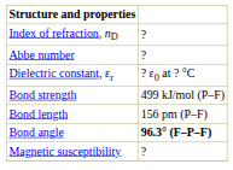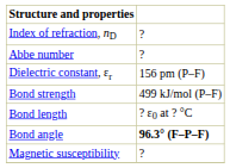 <table border="1" cellspacing="0" cellpadding="3" style="margin: 0 0 0 0.5em; background: #FFFFFF; border-collapse: collapse; border-color: #C0C090;">
 <tr>
 <th>Structure and properties</th>
 </tr>
 <tr>
 <td><a href='#'>Index of refraction</a>, <em>n</em><sub>D</sub></td>
 <td>? </td>
 </tr>
 <tr>
 <td><a href='#'>Abbe number</a></td>
 <td>? </td>
 </tr>
 <tr>
 <td><a href='#'>Dielectric constant</a>, ε<sub>r</sub></td>
-<td>? ε<sub>0</sub> at ? °C </td>
+<td>156 pm (P–F)</td>
 </tr>
 <tr>
 <td><a href='#'>Bond strength</a></td>
 <td>499 kJ/mol (P–F)</td>
 </tr>
 <tr>
 <td><a href='#'>Bond length</a></td>
-<td>156 pm (P–F)</td>
+<td>? ε<sub>0</sub> at ? °C </td>
 </tr>
 <tr>
 <td><a href='#'>Bond angle</a></td>
 <td><strong>96.3° (F–P–F)</strong></td>
 </tr>
 <tr>
 <td><a href='#'>Magnetic susceptibility</a></td>
 <td>? </td>
 </tr>
 <tr>
 </tr>
 </table>
